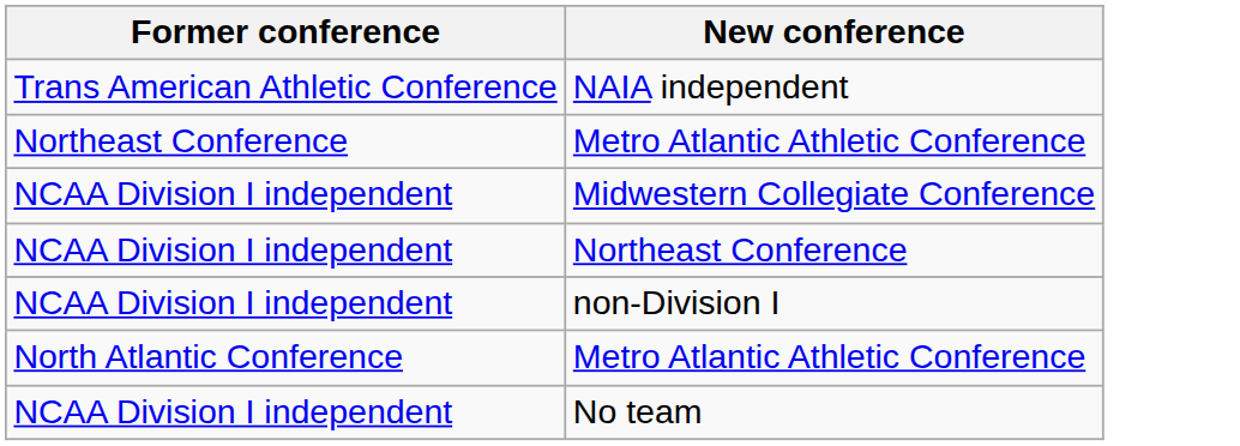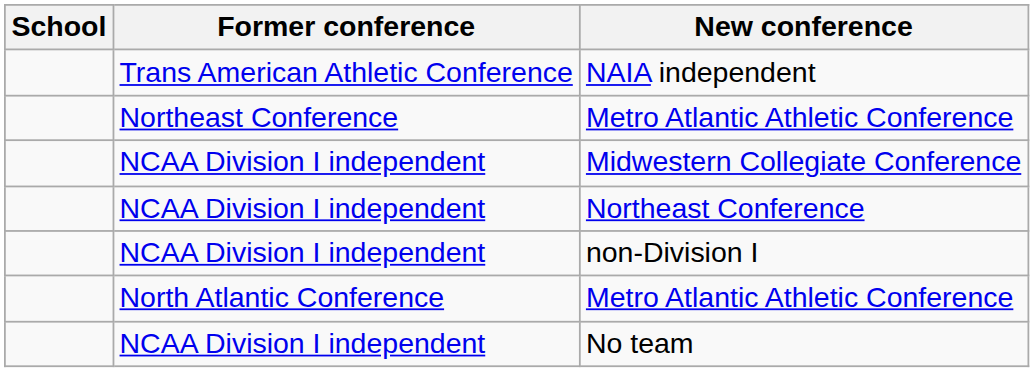 <table class="wikitable sortable">
 <tr>
+<th>School</th>
 <th>Former conference</th>
 <th>New conference</th>
 </tr>
 <tr>
+<td></td>
 <td><a href='#'>Trans American Athletic Conference</a></td>
 <td><a href='#'>NAIA</a> independent</td>
 </tr>
 <tr>
+<td></td>
 <td><a href='#'>Northeast Conference</a></td>
 <td><a href='#'>Metro Atlantic Athletic Conference</a></td>
 </tr>
 <tr>
+<td></td>
 <td><a href='#'>NCAA Division I independent</a></td>
 <td><a href='#'>Midwestern Collegiate Conference</a></td>
 </tr>
 <tr>
+<td></td>
 <td><a href='#'>NCAA Division I independent</a></td>
 <td><a href='#'>Northeast Conference</a></td>
 </tr>
 <tr>
+<td></td>
 <td><a href='#'>NCAA Division I independent</a></td>
 <td>non-Division I</td>
 </tr>
 <tr>
+<td></td>
 <td><a href='#'>North Atlantic Conference</a></td>
 <td><a href='#'>Metro Atlantic Athletic Conference</a></td>
 </tr>
 <tr>
+<td></td>
 <td><a href='#'>NCAA Division I independent</a></td>
 <td>No team</td>
 </tr>
 </table>
